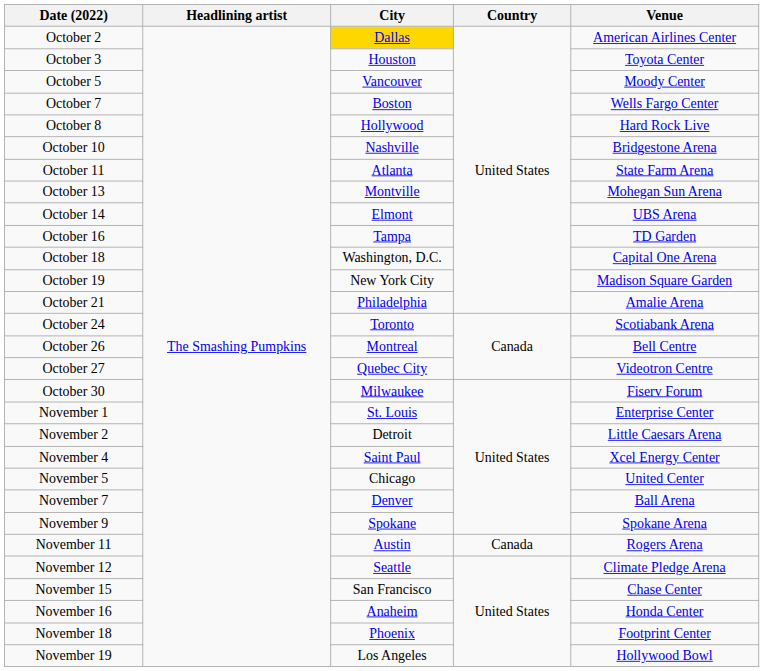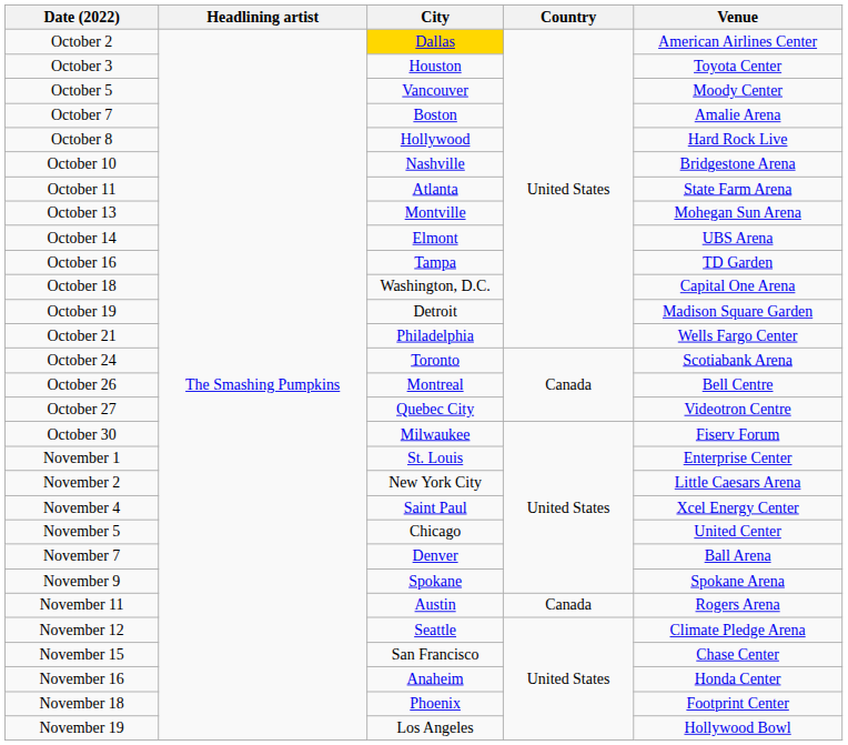 <table class="wikitable plainrowheaders" style="text-align:center;">
 <tr>
 <th scope="col" style="width:12em;">Date (2022)</th>
 <th scope="col" style="width:17em;">Headlining artist</th>
 <th scope="col" style="width:10em;">City</th>
 <th scope="col" style="width:10em;">Country</th>
 <th scope="col" style="width:17em;">Venue</th>
 </tr>
 <tr>
 <td>October 2</td>
 <td rowspan="29"><a href='#'>The Smashing Pumpkins</a></td>
 <td style="background: gold;"><a href='#'>Dallas</a></td>
 <td rowspan="13">United States</td>
 <td><a href='#'>American Airlines Center</a></td>
 </tr>
 <tr>
 <td>October 3</td>
 <td><a href='#'>Houston</a></td>
 <td><a href='#'>Toyota Center</a></td>
 </tr>
 <tr>
 <td>October 5</td>
 <td><a href='#'>Vancouver</a></td>
 <td><a href='#'>Moody Center</a></td>
 </tr>
 <tr>
 <td>October 7</td>
 <td><a href='#'>Boston</a></td>
-<td><a href='#'>Wells Fargo Center</a></td>
+<td><a href='#'>Amalie Arena</a></td>
 </tr>
 <tr>
 <td>October 8</td>
 <td><a href='#'>Hollywood</a></td>
 <td><a href='#'>Hard Rock Live</a></td>
 </tr>
 <tr>
 <td>October 10</td>
 <td><a href='#'>Nashville</a></td>
 <td><a href='#'>Bridgestone Arena</a></td>
 </tr>
 <tr>
 <td>October 11</td>
 <td><a href='#'>Atlanta</a></td>
 <td><a href='#'>State Farm Arena</a></td>
 </tr>
 <tr>
 <td>October 13</td>
 <td><a href='#'>Montville</a></td>
 <td><a href='#'>Mohegan Sun Arena</a></td>
 </tr>
 <tr>
 <td>October 14</td>
 <td><a href='#'>Elmont</a></td>
 <td><a href='#'>UBS Arena</a></td>
 </tr>
 <tr>
 <td>October 16</td>
 <td><a href='#'>Tampa</a></td>
 <td><a href='#'>TD Garden</a></td>
 </tr>
 <tr>
 <td>October 18</td>
 <td>Washington, D.C.</td>
 <td><a href='#'>Capital One Arena</a></td>
 </tr>
 <tr>
 <td>October 19</td>
-<td>New York City</td>
+<td>Detroit</td>
 <td><a href='#'>Madison Square Garden</a></td>
 </tr>
 <tr>
 <td>October 21</td>
 <td><a href='#'>Philadelphia</a></td>
-<td><a href='#'>Amalie Arena</a></td>
+<td><a href='#'>Wells Fargo Center</a></td>
 </tr>
 <tr>
 <td>October 24</td>
 <td><a href='#'>Toronto</a></td>
 <td rowspan="3">Canada</td>
 <td><a href='#'>Scotiabank Arena</a></td>
 </tr>
 <tr>
 <td>October 26</td>
 <td><a href='#'>Montreal</a></td>
 <td><a href='#'>Bell Centre</a></td>
 </tr>
 <tr>
 <td>October 27</td>
 <td><a href='#'>Quebec City</a></td>
 <td><a href='#'>Videotron Centre</a></td>
 </tr>
 <tr>
 <td>October 30</td>
 <td><a href='#'>Milwaukee</a></td>
 <td rowspan="7">United States</td>
 <td><a href='#'>Fiserv Forum</a></td>
 </tr>
 <tr>
 <td>November 1</td>
 <td><a href='#'>St. Louis</a></td>
 <td><a href='#'>Enterprise Center</a></td>
 </tr>
 <tr>
 <td>November 2</td>
-<td>Detroit</td>
+<td>New York City</td>
 <td><a href='#'>Little Caesars Arena</a></td>
 </tr>
 <tr>
 <td>November 4</td>
 <td><a href='#'>Saint Paul</a></td>
 <td><a href='#'>Xcel Energy Center</a></td>
 </tr>
 <tr>
 <td>November 5</td>
 <td>Chicago</td>
 <td><a href='#'>United Center</a></td>
 </tr>
 <tr>
 <td>November 7</td>
 <td><a href='#'>Denver</a></td>
 <td><a href='#'>Ball Arena</a></td>
 </tr>
 <tr>
 <td>November 9</td>
 <td><a href='#'>Spokane</a></td>
 <td><a href='#'>Spokane Arena</a></td>
 </tr>
 <tr>
 <td>November 11</td>
 <td><a href='#'>Austin</a></td>
 <td>Canada</td>
 <td><a href='#'>Rogers Arena</a></td>
 </tr>
 <tr>
 <td>November 12</td>
 <td><a href='#'>Seattle</a></td>
 <td rowspan="5">United States</td>
 <td><a href='#'>Climate Pledge Arena</a></td>
 </tr>
 <tr>
 <td>November 15</td>
 <td>San Francisco</td>
 <td><a href='#'>Chase Center</a></td>
 </tr>
 <tr>
 <td>November 16</td>
 <td><a href='#'>Anaheim</a></td>
 <td><a href='#'>Honda Center</a></td>
 </tr>
 <tr>
 <td>November 18</td>
 <td><a href='#'>Phoenix</a></td>
 <td><a href='#'>Footprint Center</a></td>
 </tr>
 <tr>
 <td>November 19</td>
 <td>Los Angeles</td>
 <td><a href='#'>Hollywood Bowl</a></td>
 </tr>
 </table>
